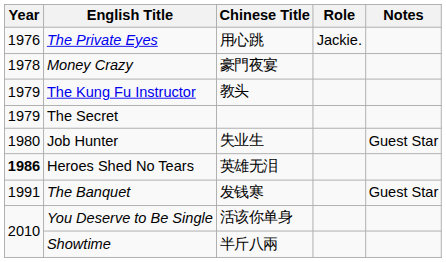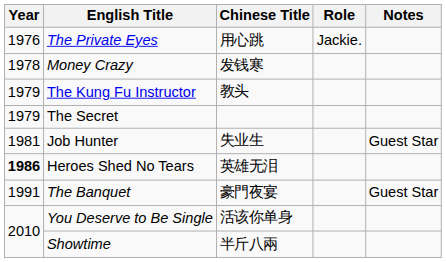 <table class="wikitable sortable">
 <tr>
 <th>Year</th>
 <th>English Title</th>
 <th>Chinese Title</th>
 <th>Role</th>
 <th>Notes</th>
 </tr>
 <tr>
 <td>1976</td>
 <td><em><a href='#'>The Private Eyes</a></em></td>
 <td>用心跳</td>
 <td>Jackie.</td>
 <td></td>
 </tr>
 <tr>
 <td>1978</td>
 <td><em>Money Crazy</em></td>
-<td>豪門夜宴</td>
+<td>发钱寒</td>
 <td></td>
 <td></td>
 </tr>
 <tr>
 <td>1979</td>
 <td><a href='#'>The Kung Fu Instructor</a></td>
 <td>教头</td>
 <td></td>
 <td></td>
 </tr>
 <tr>
 <td>1979</td>
 <td>The Secret</td>
 <td></td>
 <td></td>
 <td></td>
 </tr>
 <tr>
-<td>1980</td>
+<td>1981</td>
 <td>Job Hunter</td>
 <td>失业生</td>
 <td></td>
 <td>Guest Star</td>
 </tr>
 <tr>
 <td><strong>1986</strong></td>
 <td>Heroes Shed No Tears</td>
 <td>英雄无泪</td>
 <td></td>
 <td></td>
 </tr>
 <tr>
 <td>1991</td>
 <td><em>The Banquet</em></td>
-<td>发钱寒</td>
+<td>豪門夜宴</td>
 <td></td>
 <td> Guest Star</td>
 </tr>
 <tr>
 <td rowspan=2>2010</td>
 <td><em>You Deserve to Be Single</em></td>
 <td>活该你单身</td>
 <td></td>
 <td></td>
 </tr>
 <tr>
 <td><em>Showtime</em></td>
 <td>半斤八兩</td>
 <td></td>
 <td></td>
 </tr>
 </table>
